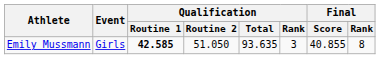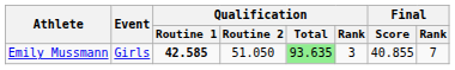 <table class="wikitable" style="text-align:center;font-size:90%">
 <tr>
 <th rowspan=2>Athlete</th>
 <th rowspan=2>Event</th>
 <th colspan=4>Qualification</th>
 <th colspan=2>Final</th>
 </tr>
 <tr style="font-size:95%">
 <th>Routine 1</th>
 <th>Routine 2</th>
 <th>Total</th>
 <th>Rank</th>
 <th>Score</th>
 <th>Rank</th>
 </tr>
 <tr>
 <td align=left><a href='#'>Emily Mussmann</a></td>
 <td align=left><a href='#'>Girls</a></td>
 <td><strong>42.585</strong></td>
 <td>51.050</td>
-<td>93.635</td>
+<td style="background: lightgreen;">93.635</td>
 <td>3</td>
 <td>40.855</td>
-<td>8</td>
+<td>7</td>
 </tr>
 </table>
